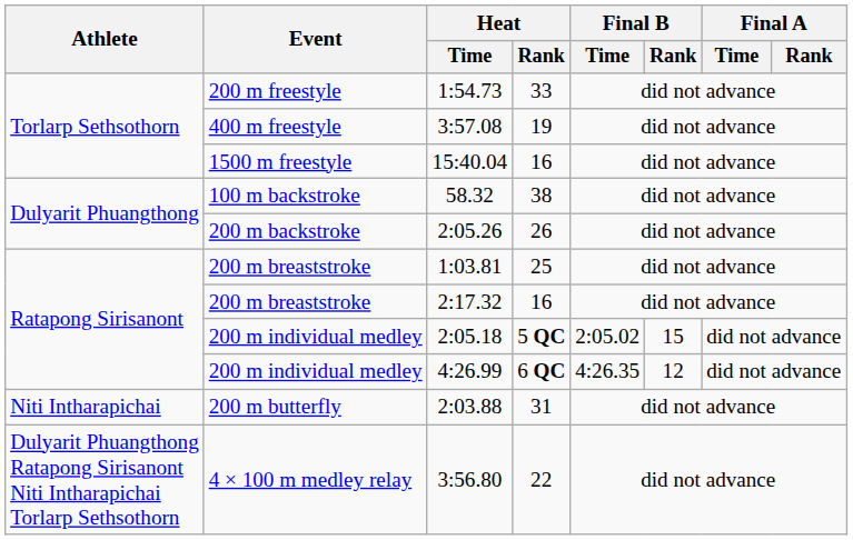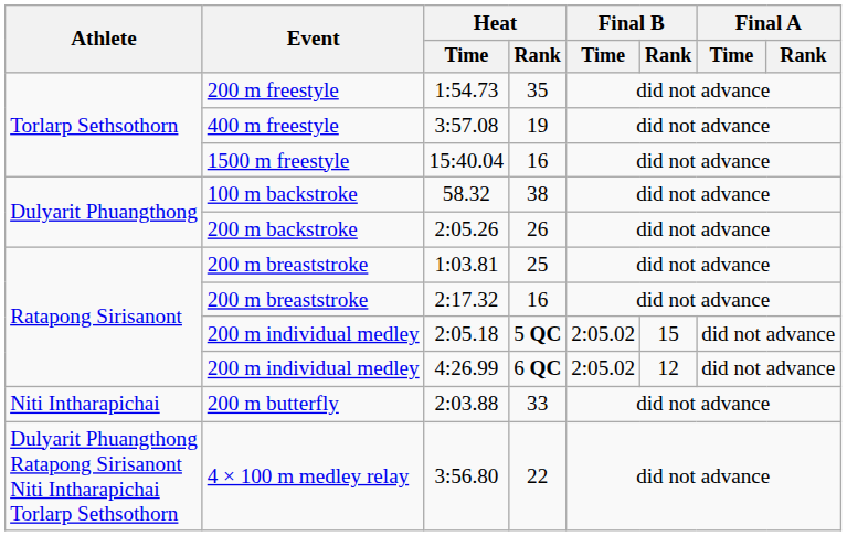 <table class=wikitable style="font-size:90%">
 <tr>
 <th rowspan="2">Athlete</th>
 <th rowspan="2">Event</th>
 <th colspan="2">Heat</th>
 <th colspan="2">Final B</th>
 <th colspan="2">Final A</th>
 </tr>
 <tr style="font-size:95%">
 <th>Time</th>
 <th>Rank</th>
 <th>Time</th>
 <th>Rank</th>
 <th>Time</th>
 <th>Rank</th>
 </tr>
 <tr>
 <td rowspan=3><a href='#'>Torlarp Sethsothorn</a></td>
 <td><a href='#'>200 m freestyle</a></td>
 <td align="center">1:54.73</td>
-<td align="center">33</td>
+<td align="center">35</td>
 <td colspan=4 align="center">did not advance</td>
 </tr>
 <tr>
 <td><a href='#'>400 m freestyle</a></td>
 <td align="center">3:57.08</td>
 <td align="center">19</td>
 <td colspan=4 align="center">did not advance</td>
 </tr>
 <tr>
 <td><a href='#'>1500 m freestyle</a></td>
 <td align="center">15:40.04</td>
 <td align="center">16</td>
 <td colspan=4 align="center">did not advance</td>
 </tr>
 <tr>
 <td rowspan=2><a href='#'>Dulyarit Phuangthong</a></td>
 <td><a href='#'>100 m backstroke</a></td>
 <td align="center">58.32</td>
 <td align="center">38</td>
 <td colspan=4 align="center">did not advance</td>
 </tr>
 <tr>
 <td><a href='#'>200 m backstroke</a></td>
 <td align="center">2:05.26</td>
 <td align="center">26</td>
 <td colspan=4 align="center">did not advance</td>
 </tr>
 <tr>
 <td rowspan=4><a href='#'>Ratapong Sirisanont</a></td>
 <td><a href='#'>200 m breaststroke</a></td>
 <td align="center">1:03.81</td>
 <td align="center">25</td>
 <td colspan=4 align="center">did not advance</td>
 </tr>
 <tr>
 <td><a href='#'>200 m breaststroke</a></td>
 <td align="center">2:17.32</td>
 <td align="center">16</td>
 <td colspan=4 align="center">did not advance</td>
 </tr>
 <tr>
 <td><a href='#'>200 m individual medley</a></td>
 <td align="center">2:05.18</td>
 <td align="center">5 <strong>QC</strong></td>
 <td align="center">2:05.02</td>
 <td align="center">15</td>
 <td colspan=2 align="center">did not advance</td>
 </tr>
 <tr>
 <td><a href='#'>200 m individual medley</a></td>
 <td align="center">4:26.99</td>
 <td align="center">6 <strong>QC</strong></td>
-<td align="center">4:26.35</td>
+<td align="center">2:05.02</td>
 <td align="center">12</td>
 <td colspan=2 align="center">did not advance</td>
 </tr>
 <tr>
 <td><a href='#'>Niti Intharapichai</a></td>
 <td><a href='#'>200 m butterfly</a></td>
 <td align="center">2:03.88</td>
-<td align="center">31</td>
+<td align="center">33</td>
 <td colspan=4 align="center">did not advance</td>
 </tr>
 <tr>
 <td><a href='#'>Dulyarit Phuangthong</a><br><a href='#'>Ratapong Sirisanont</a><br><a href='#'>Niti Intharapichai</a><br><a href='#'>Torlarp Sethsothorn</a></td>
 <td><a href='#'>4 × 100 m medley relay</a></td>
 <td align="center">3:56.80</td>
 <td align="center">22</td>
 <td colspan=4 align="center">did not advance</td>
 </tr>
 </table>
